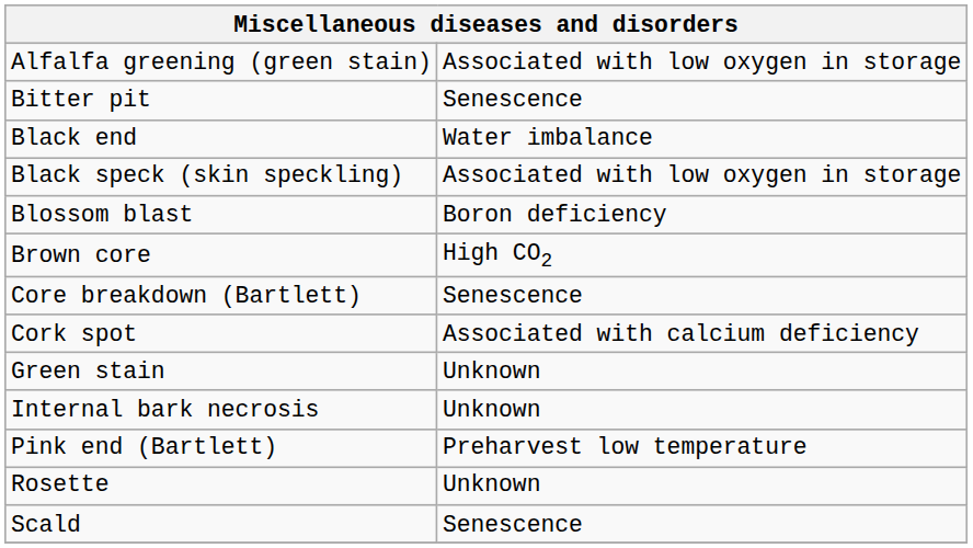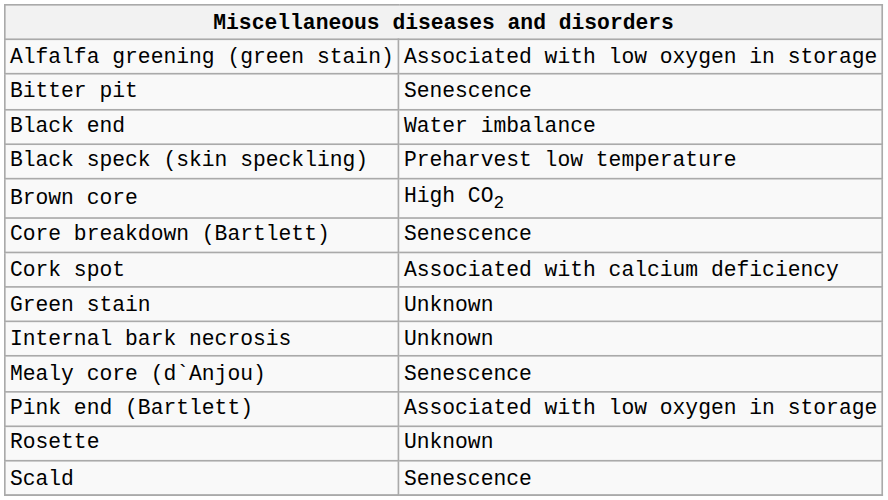 <table class="wikitable" style="clear">
 <tr>
 <th colspan=2><strong>Miscellaneous diseases and disorders</strong><br></th>
 </tr>
 <tr>
 <td>Alfalfa greening (green stain)</td>
 <td>Associated with low oxygen in storage</td>
 </tr>
 <tr>
 <td>Bitter pit</td>
 <td>Senescence</td>
 </tr>
 <tr>
 <td>Black end</td>
 <td>Water imbalance</td>
 </tr>
 <tr>
 <td>Black speck (skin speckling)</td>
-<td>Associated with low oxygen in storage</td>
-</tr>
-<tr>
-<td>Blossom blast</td>
-<td>Boron deficiency</td>
+<td>Preharvest low temperature</td>
 </tr>
 <tr>
 <td>Brown core</td>
 <td>High CO<sub>2</sub></td>
 </tr>
 <tr>
 <td>Core breakdown (Bartlett)</td>
 <td>Senescence</td>
 </tr>
 <tr>
 <td>Cork spot</td>
 <td>Associated with calcium deficiency</td>
 </tr>
 <tr>
 <td>Green stain</td>
 <td>Unknown</td>
 </tr>
 <tr>
 <td>Internal bark necrosis</td>
 <td>Unknown</td>
 </tr>
 <tr>
+<td>Mealy core (d`Anjou)</td>
+<td>Senescence</td>
+</tr>
+<tr>
 <td>Pink end (Bartlett)</td>
-<td>Preharvest low temperature</td>
+<td>Associated with low oxygen in storage</td>
 </tr>
 <tr>
 <td>Rosette</td>
 <td>Unknown</td>
 </tr>
 <tr>
 <td>Scald</td>
 <td>Senescence</td>
 </tr>
 <tr>
 </tr>
 </table>
